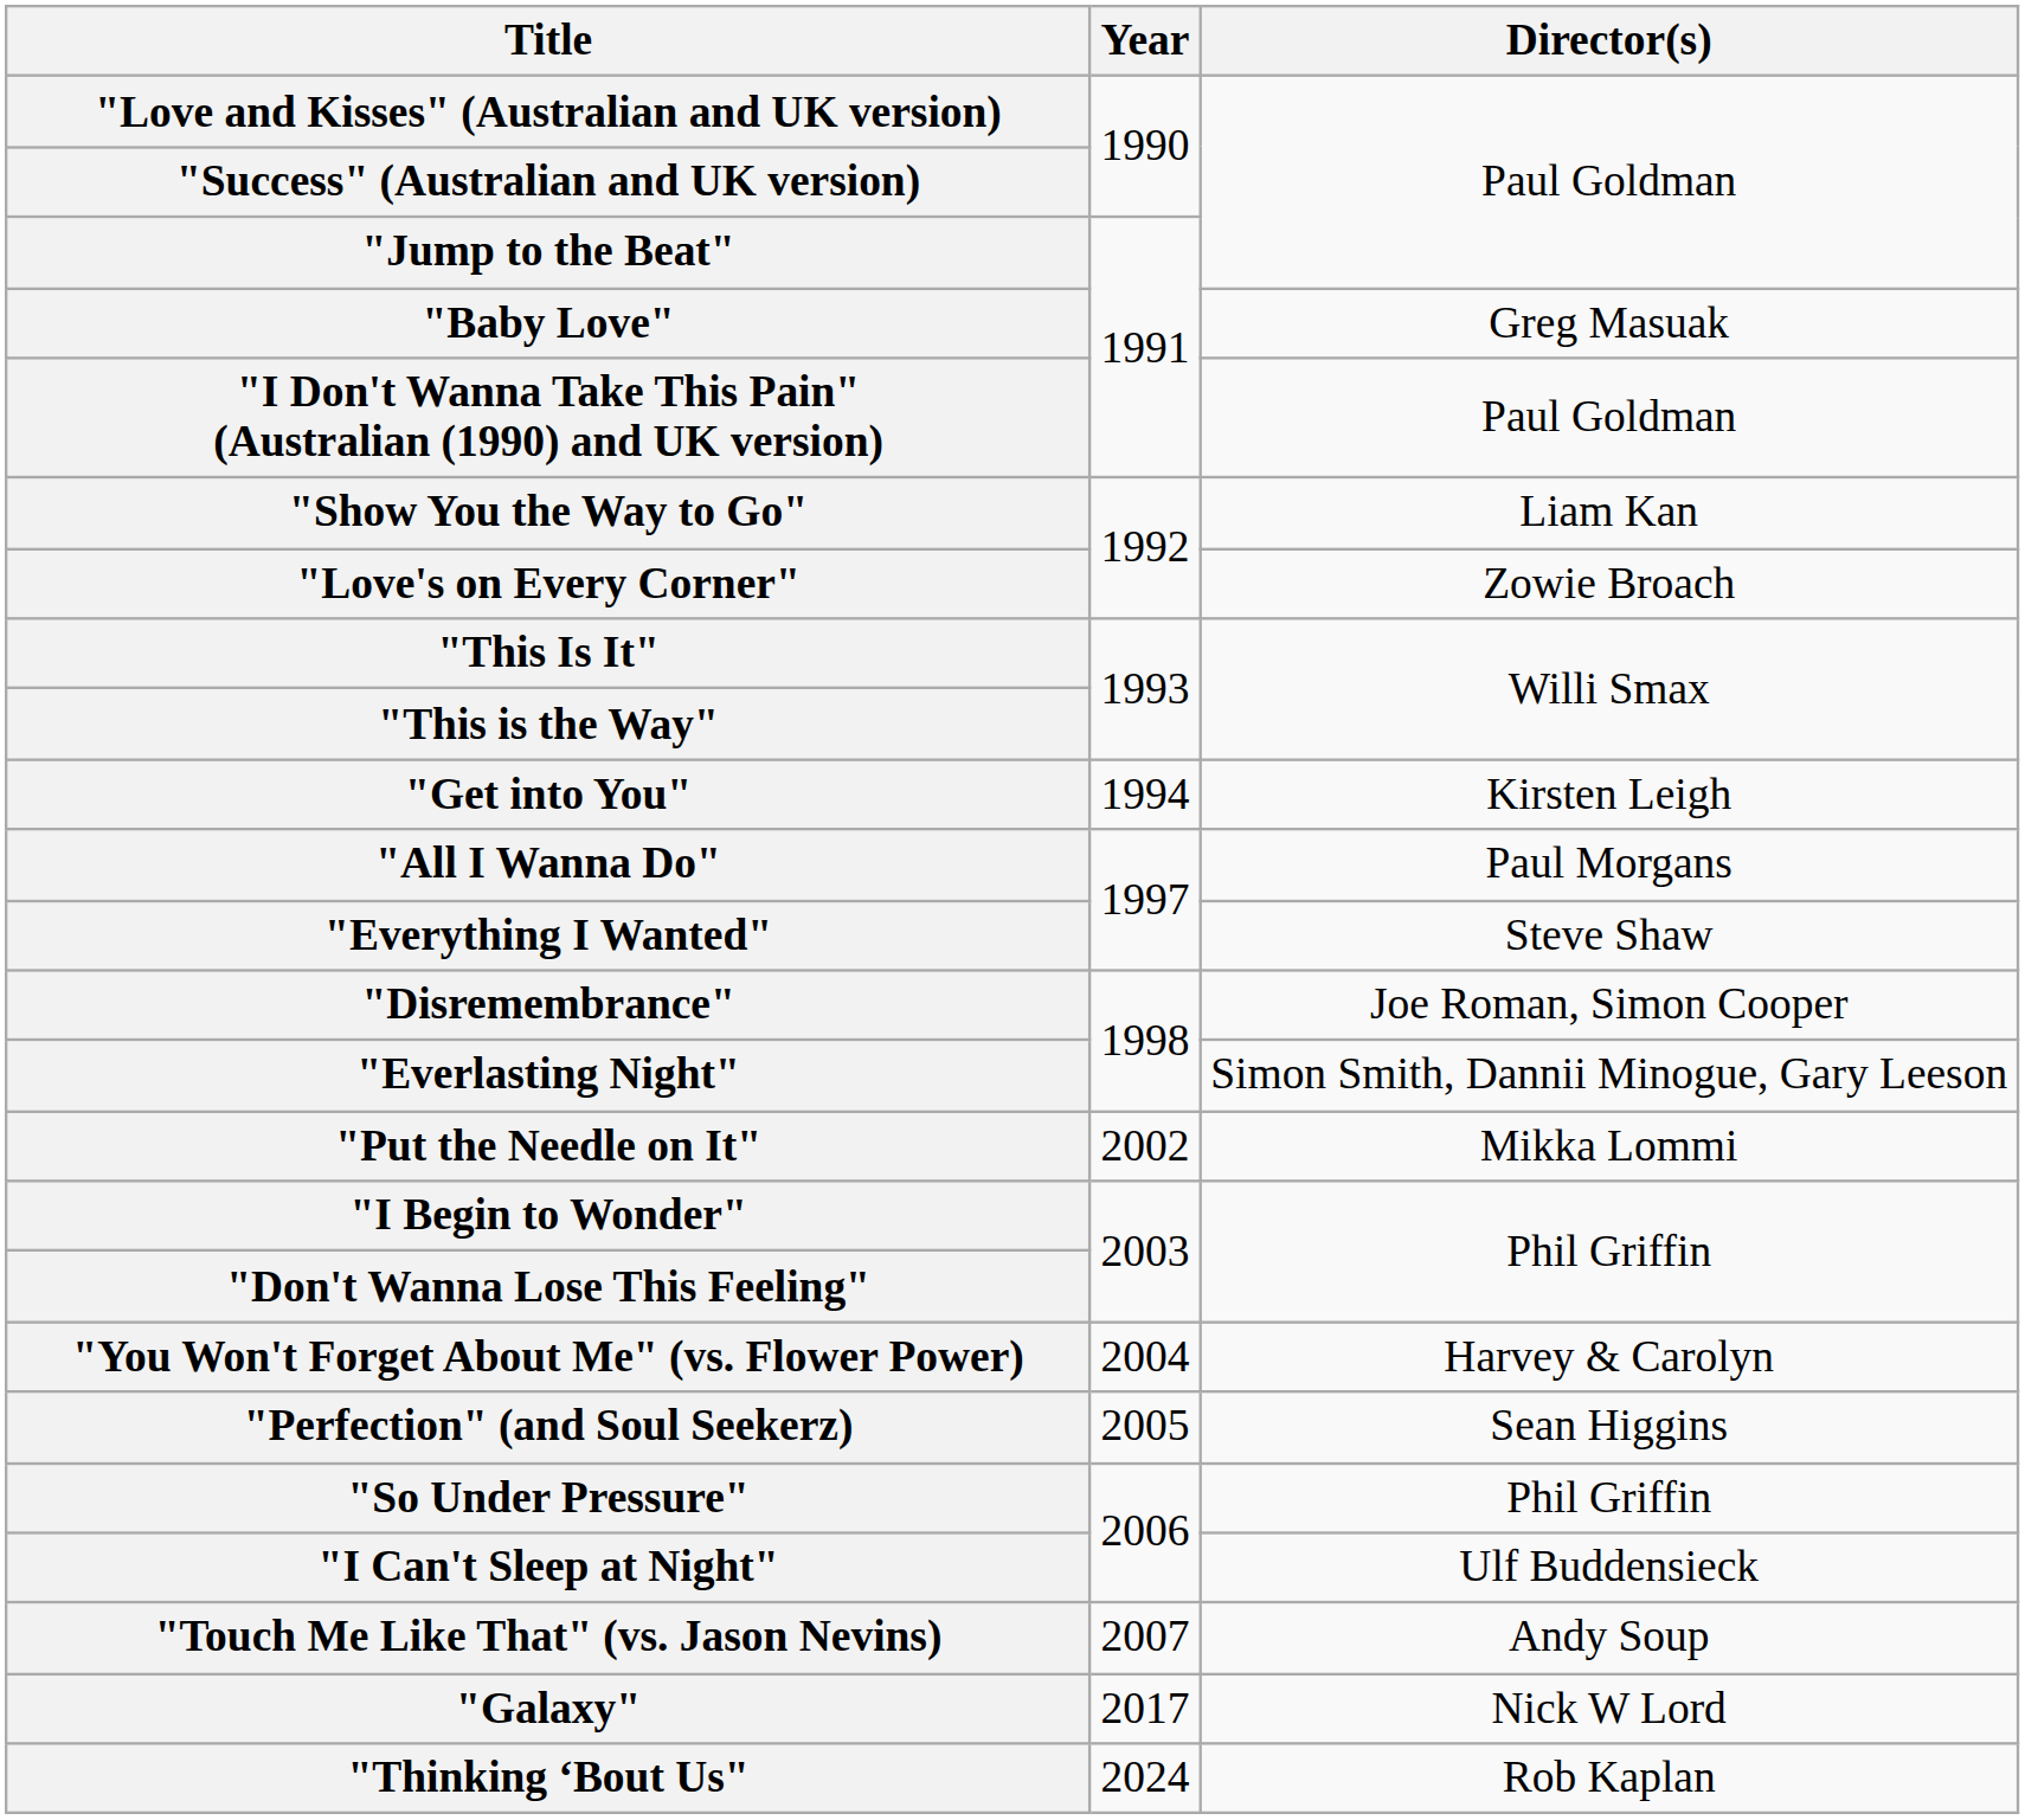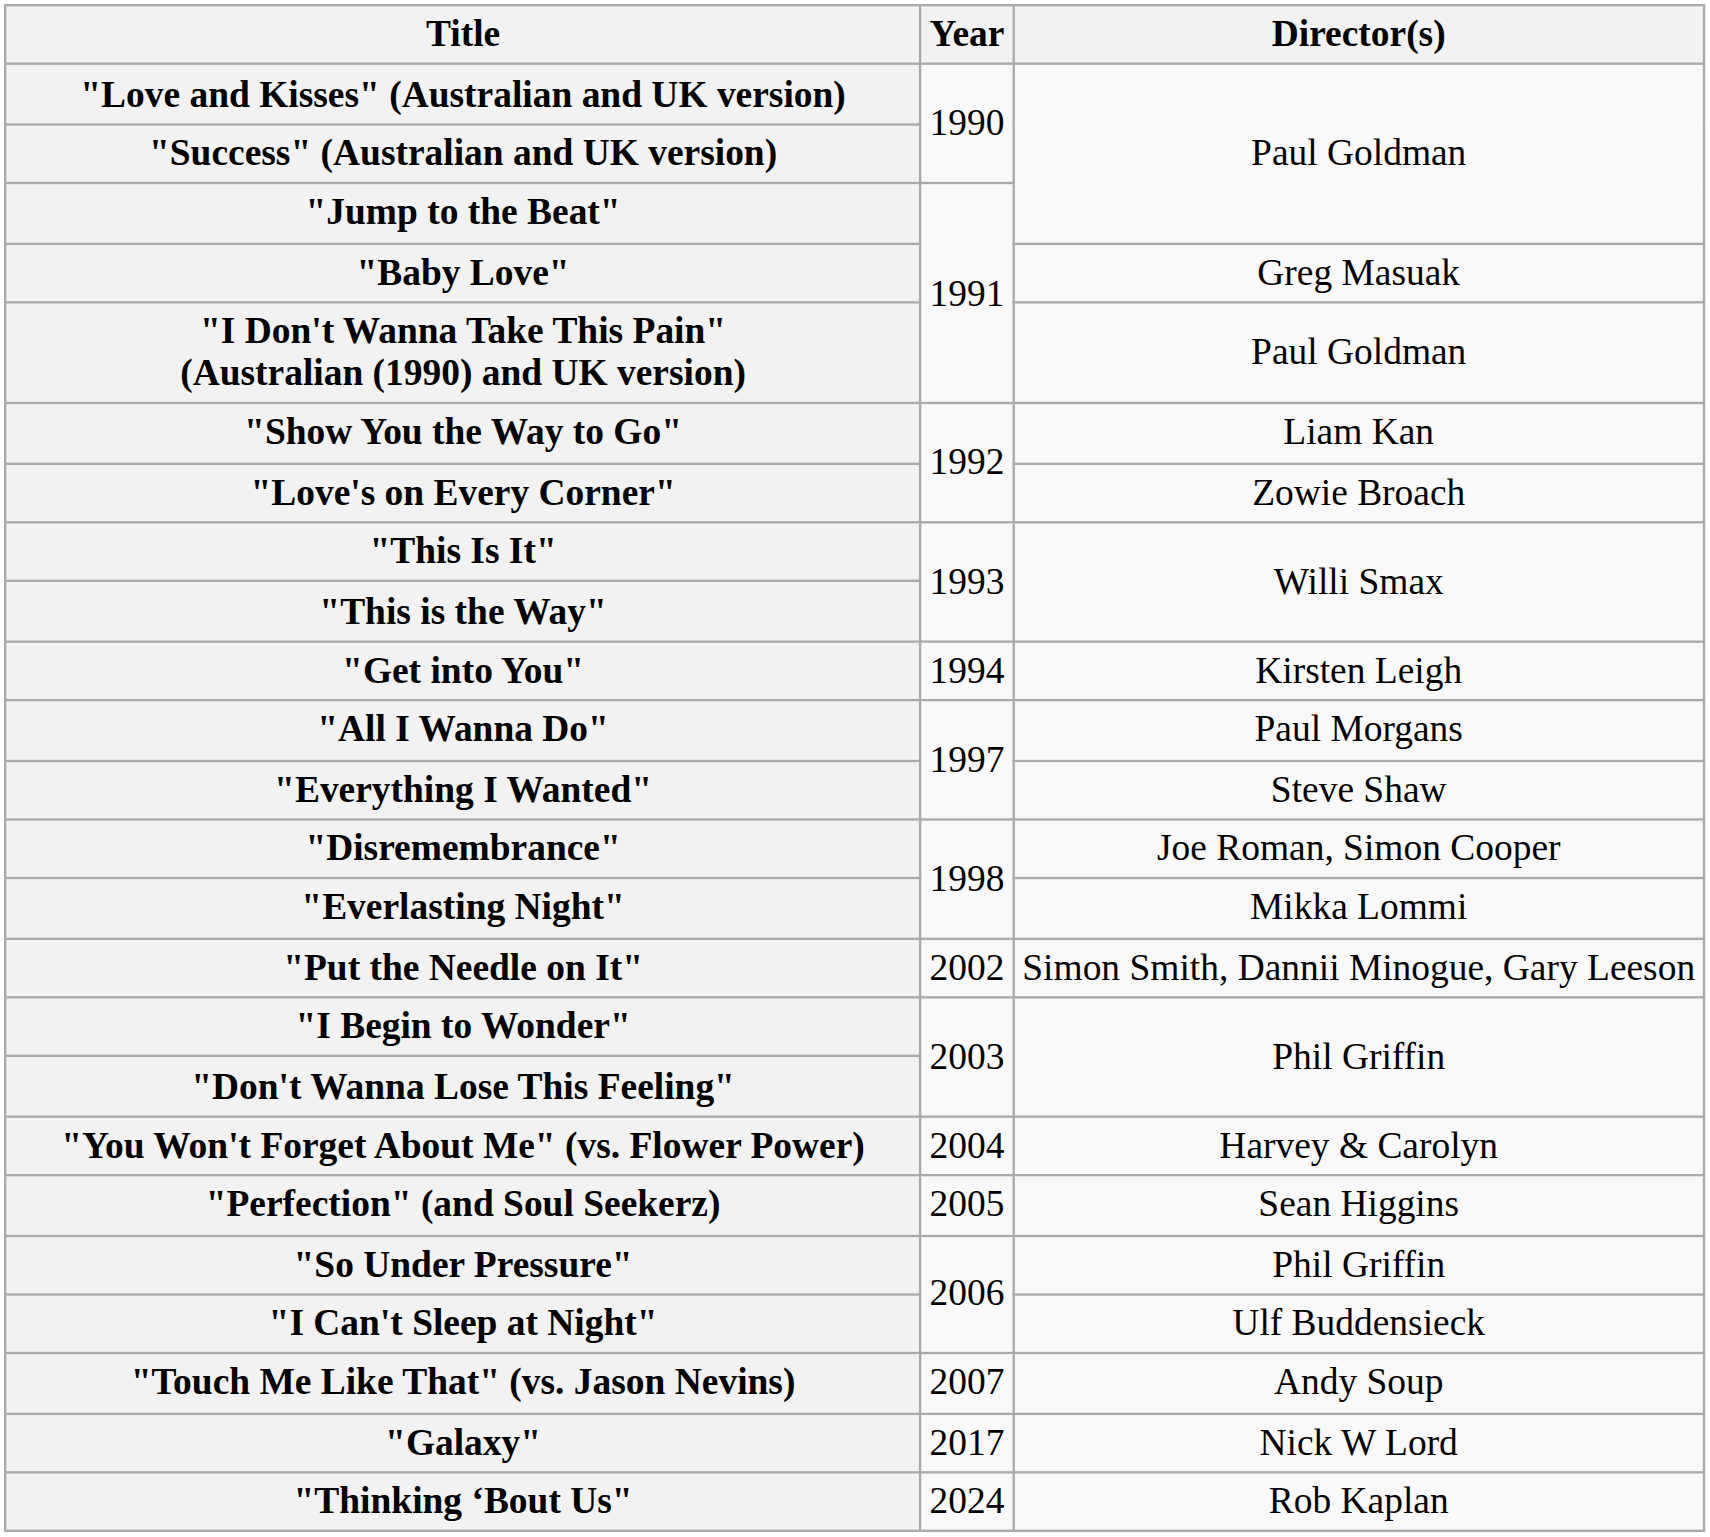 <table class="wikitable plainrowheaders" style="text-align:center;">
 <tr>
 <th scope="col" style="width:24em;">Title</th>
 <th scope="col">Year</th>
 <th scope="col" style="width:18em;">Director(s)</th>
 </tr>
 <tr>
 <th scope="row">"Love and Kisses" <span>(Australian and UK version)</span></th>
 <td rowspan="2">1990</td>
 <td rowspan="3">Paul Goldman</td>
 </tr>
 <tr>
 <th scope="row">"Success" <span>(Australian and UK version)</span></th>
 </tr>
 <tr>
 <th scope="row">"Jump to the Beat"</th>
 <td rowspan="3">1991</td>
 </tr>
 <tr>
 <th scope="row">"Baby Love"</th>
 <td>Greg Masuak</td>
 </tr>
 <tr>
 <th scope="row">"I Don't Wanna Take This Pain"<br><span>(Australian (1990) and UK version)</span></th>
 <td>Paul Goldman</td>
 </tr>
 <tr>
 <th scope="row">"Show You the Way to Go"</th>
 <td rowspan="2">1992</td>
 <td>Liam Kan</td>
 </tr>
 <tr>
 <th scope="row">"Love's on Every Corner"</th>
 <td>Zowie Broach</td>
 </tr>
 <tr>
 <th scope="row">"This Is It"</th>
 <td rowspan="2">1993</td>
 <td rowspan="2">Willi Smax</td>
 </tr>
 <tr>
 <th scope="row">"This is the Way"</th>
 </tr>
 <tr>
 <th scope="row">"Get into You"</th>
 <td>1994</td>
 <td>Kirsten Leigh</td>
 </tr>
 <tr>
 <th scope="row">"All I Wanna Do"</th>
 <td rowspan="2">1997</td>
 <td>Paul Morgans</td>
 </tr>
 <tr>
 <th scope="row">"Everything I Wanted"</th>
 <td>Steve Shaw</td>
 </tr>
 <tr>
 <th scope="row">"Disremembrance"</th>
 <td rowspan="2">1998</td>
 <td>Joe Roman, Simon Cooper</td>
 </tr>
 <tr>
 <th scope="row">"Everlasting Night"</th>
-<td>Simon Smith, Dannii Minogue, Gary Leeson</td>
+<td>Mikka Lommi</td>
 </tr>
 <tr>
 <th scope="row">"Put the Needle on It"</th>
 <td>2002</td>
-<td>Mikka Lommi</td>
+<td>Simon Smith, Dannii Minogue, Gary Leeson</td>
 </tr>
 <tr>
 <th scope="row">"I Begin to Wonder"</th>
 <td rowspan="2">2003</td>
 <td rowspan="2">Phil Griffin</td>
 </tr>
 <tr>
 <th scope="row">"Don't Wanna Lose This Feeling"</th>
 </tr>
 <tr>
 <th scope="row">"You Won't Forget About Me" <span>(vs. Flower Power)</span></th>
 <td>2004</td>
 <td>Harvey & Carolyn</td>
 </tr>
 <tr>
 <th scope="row">"Perfection" <span>(and Soul Seekerz)</span></th>
 <td>2005</td>
 <td>Sean Higgins</td>
 </tr>
 <tr>
 <th scope="row">"So Under Pressure"</th>
 <td rowspan="2">2006</td>
 <td>Phil Griffin</td>
 </tr>
 <tr>
 <th scope="row">"I Can't Sleep at Night"</th>
 <td>Ulf Buddensieck</td>
 </tr>
 <tr>
 <th scope="row">"Touch Me Like That" <span>(vs. Jason Nevins)</span></th>
 <td>2007</td>
 <td>Andy Soup</td>
 </tr>
 <tr>
 <th scope="row">"Galaxy"</th>
 <td>2017</td>
 <td>Nick W Lord</td>
 </tr>
 <tr>
 <th scope="row">"Thinking ‘Bout Us"</th>
 <td>2024</td>
 <td>Rob Kaplan</td>
 </tr>
 </table>
